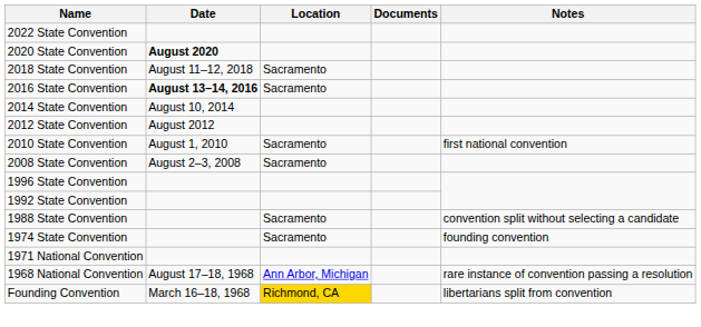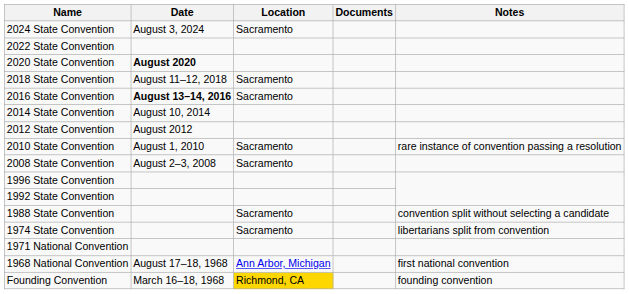 <table class="wikitable">
 <tr>
 <th>Name</th>
 <th>Date</th>
 <th>Location</th>
 <th>Documents</th>
 <th>Notes</th>
+</tr>
+<tr>
+<td>2024 State Convention</td>
+<td>August 3, 2024</td>
+<td>Sacramento</td>
+<td></td>
+<td></td>
 </tr>
 <tr>
 <td>2022 State Convention</td>
 <td></td>
 <td></td>
 <td></td>
 <td></td>
 </tr>
 <tr>
 <td>2020 State Convention</td>
 <td><strong>August 2020</strong></td>
 <td></td>
 <td></td>
 <td></td>
 </tr>
 <tr>
 <td>2018 State Convention</td>
 <td>August 11–12, 2018</td>
 <td>Sacramento</td>
 <td></td>
 <td></td>
 </tr>
 <tr>
 <td>2016 State Convention</td>
 <td><strong>August 13–14, 2016</strong></td>
 <td>Sacramento</td>
 <td></td>
 <td></td>
 </tr>
 <tr>
 <td>2014 State Convention</td>
 <td>August 10, 2014</td>
 <td></td>
 <td></td>
 <td></td>
 </tr>
 <tr>
 <td>2012 State Convention</td>
 <td>August 2012</td>
 <td></td>
 <td></td>
 <td></td>
 </tr>
 <tr>
 <td>2010 State Convention</td>
 <td>August 1, 2010</td>
 <td>Sacramento</td>
 <td></td>
-<td>first national convention</td>
+<td>rare instance of convention passing a resolution</td>
 </tr>
 <tr>
 <td>2008 State Convention</td>
 <td>August 2–3, 2008</td>
 <td>Sacramento</td>
 <td></td>
 <td></td>
 </tr>
 <tr>
 <td>1996 State Convention</td>
 <td></td>
 <td></td>
 <td></td>
 </tr>
 <tr>
 <td>1992 State Convention</td>
 <td></td>
 <td></td>
 <td></td>
 </tr>
 <tr>
 <td>1988 State Convention</td>
 <td></td>
 <td>Sacramento</td>
 <td></td>
 <td>convention split without selecting a candidate</td>
 </tr>
 <tr>
 <td>1974 State Convention</td>
 <td></td>
 <td>Sacramento</td>
 <td></td>
-<td>founding convention</td>
+<td>libertarians split from convention</td>
 </tr>
 <tr>
 <td>1971 National Convention</td>
 <td></td>
 <td></td>
 <td></td>
 <td></td>
 </tr>
 <tr>
 <td>1968 National Convention</td>
 <td>August 17–18, 1968</td>
 <td><a href='#'>Ann Arbor, Michigan</a></td>
 <td></td>
-<td>rare instance of convention passing a resolution</td>
+<td>first national convention</td>
 </tr>
 <tr>
 <td>Founding Convention</td>
 <td>March 16–18, 1968</td>
 <td style="background: gold;">Richmond, CA</td>
 <td></td>
-<td>libertarians split from convention</td>
+<td>founding convention</td>
 </tr>
 </table>
